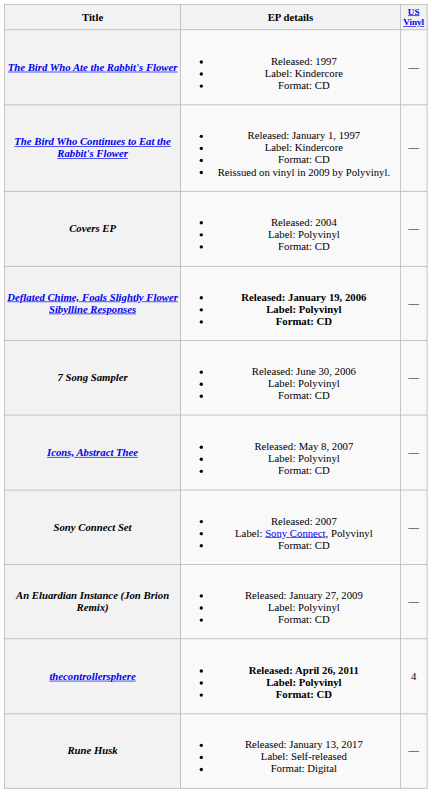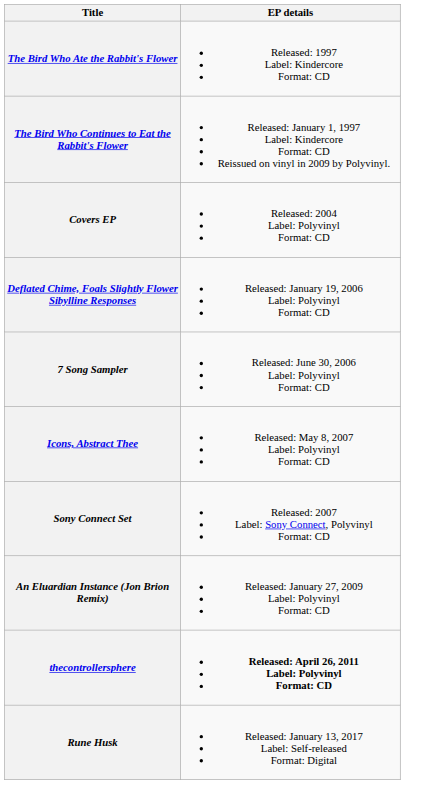 <table class="wikitable plainrowheaders" style="text-align:center;">
 <tr>
 <th scope="col" style="width:16em;">Title</th>
 <th scope="col" style="width:20em;">EP details</th>
-<th scope="col" style="width:2.5em;font-size:85%;"><a href='#'>US<br>Vinyl</a><br></th>
 </tr>
 <tr>
 <th scope="row"><em><a href='#'>The Bird Who Ate the Rabbit's Flower</a></em></th>
 <td><br><ul><li>Released: 1997</li><li>Label: Kindercore</li><li>Format: CD</li></ul></td>
-<td>—</td>
 </tr>
 <tr>
 <th scope="row"><em><a href='#'>The Bird Who Continues to Eat the Rabbit's Flower</a></em></th>
 <td><br><ul><li>Released: January 1, 1997</li><li>Label: Kindercore</li><li>Format: CD</li><li>Reissued on vinyl in 2009 by Polyvinyl.</li></ul></td>
-<td>—</td>
 </tr>
 <tr>
 <th scope="row"><em>Covers EP</em></th>
 <td><br><ul><li>Released: 2004</li><li>Label: Polyvinyl</li><li>Format: CD</li></ul></td>
-<td>—</td>
 </tr>
 <tr>
 <th scope="row"><em><a href='#'>Deflated Chime, Foals Slightly Flower Sibylline Responses</a></em></th>
-<td><strong><br><ul><li>Released: January 19, 2006</li><li>Label: Polyvinyl</li><li>Format: CD</li></ul></strong></td>
-<td>—</td>
+<td><br><ul><li>Released: January 19, 2006</li><li>Label: Polyvinyl</li><li>Format: CD</li></ul></td>
 </tr>
 <tr>
 <th scope="row"><em>7 Song Sampler</em></th>
 <td><br><ul><li>Released: June 30, 2006</li><li>Label: Polyvinyl</li><li>Format: CD</li></ul></td>
-<td>—</td>
 </tr>
 <tr>
 <th scope="row"><em><a href='#'>Icons, Abstract Thee</a></em></th>
 <td><br><ul><li>Released: May 8, 2007</li><li>Label: Polyvinyl</li><li>Format: CD</li></ul></td>
-<td>—</td>
 </tr>
 <tr>
 <th scope="row"><em>Sony Connect Set</em></th>
 <td><br><ul><li>Released: 2007</li><li>Label: <a href='#'>Sony Connect</a>, Polyvinyl</li><li>Format: CD</li></ul></td>
-<td>—</td>
 </tr>
 <tr>
 <th scope="row"><em>An Eluardian Instance (Jon Brion Remix)</em></th>
 <td><br><ul><li>Released: January 27, 2009</li><li>Label: Polyvinyl</li><li>Format: CD</li></ul></td>
-<td>—</td>
 </tr>
 <tr>
 <th scope="row"><em><a href='#'>thecontrollersphere</a></em></th>
 <td><strong><br><ul><li>Released: April 26, 2011</li><li>Label: Polyvinyl</li><li>Format: CD</li></ul></strong></td>
-<td>4</td>
 </tr>
 <tr>
 <th scope="row"><em>Rune Husk</em></th>
 <td><br><ul><li>Released: January 13, 2017</li><li>Label: Self-released</li><li>Format: Digital</li></ul></td>
-<td>—</td>
 </tr>
 </table>
